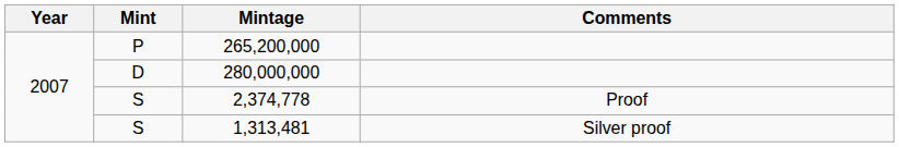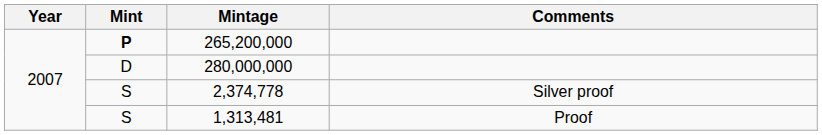 <table class="wikitable sortable" style="min-width:65%; text-align:center;">
 <tr>
 <th width="10%">Year</th>
 <th width="10%">Mint</th>
 <th width="20%">Mintage</th>
 <th width="60%">Comments</th>
 </tr>
 <tr>
 <td rowspan="4">2007</td>
-<td>P</td>
+<td><strong>P</strong></td>
 <td>265,200,000</td>
 <td></td>
 </tr>
 <tr>
 <td>D</td>
 <td>280,000,000</td>
 <td></td>
 </tr>
 <tr>
 <td>S</td>
 <td>2,374,778</td>
-<td>Proof</td>
+<td>Silver proof</td>
 </tr>
 <tr>
 <td>S</td>
 <td>1,313,481</td>
-<td>Silver proof</td>
+<td>Proof</td>
 </tr>
 </table>
